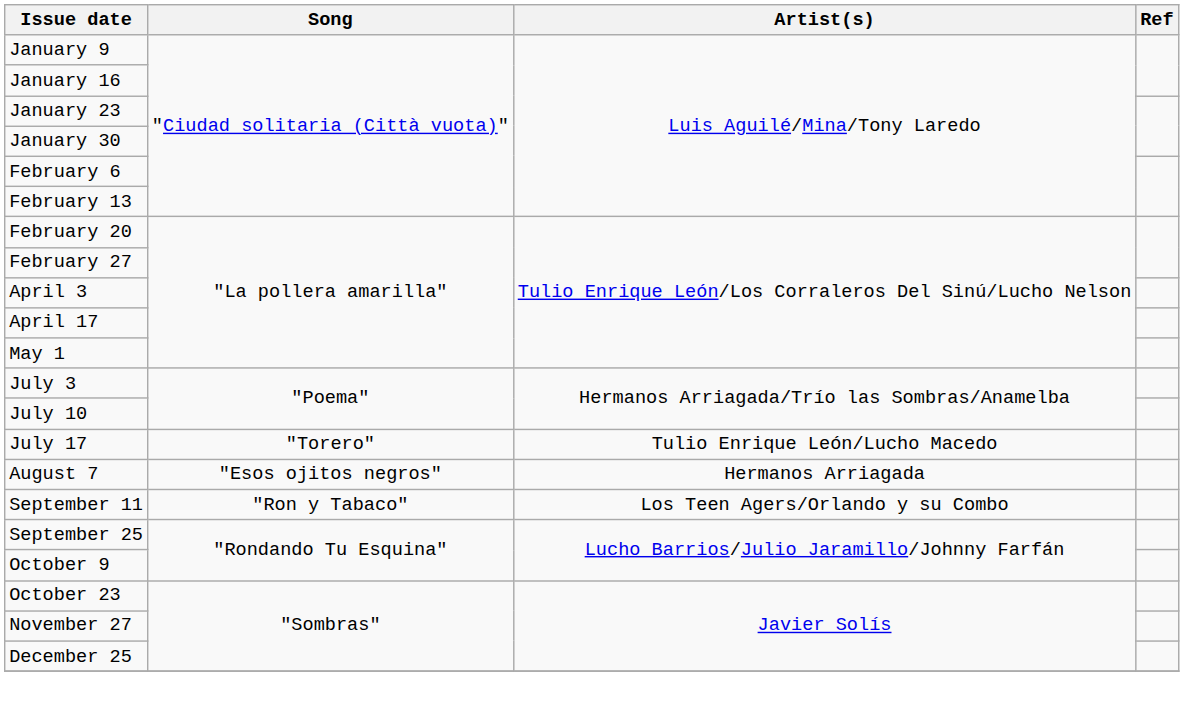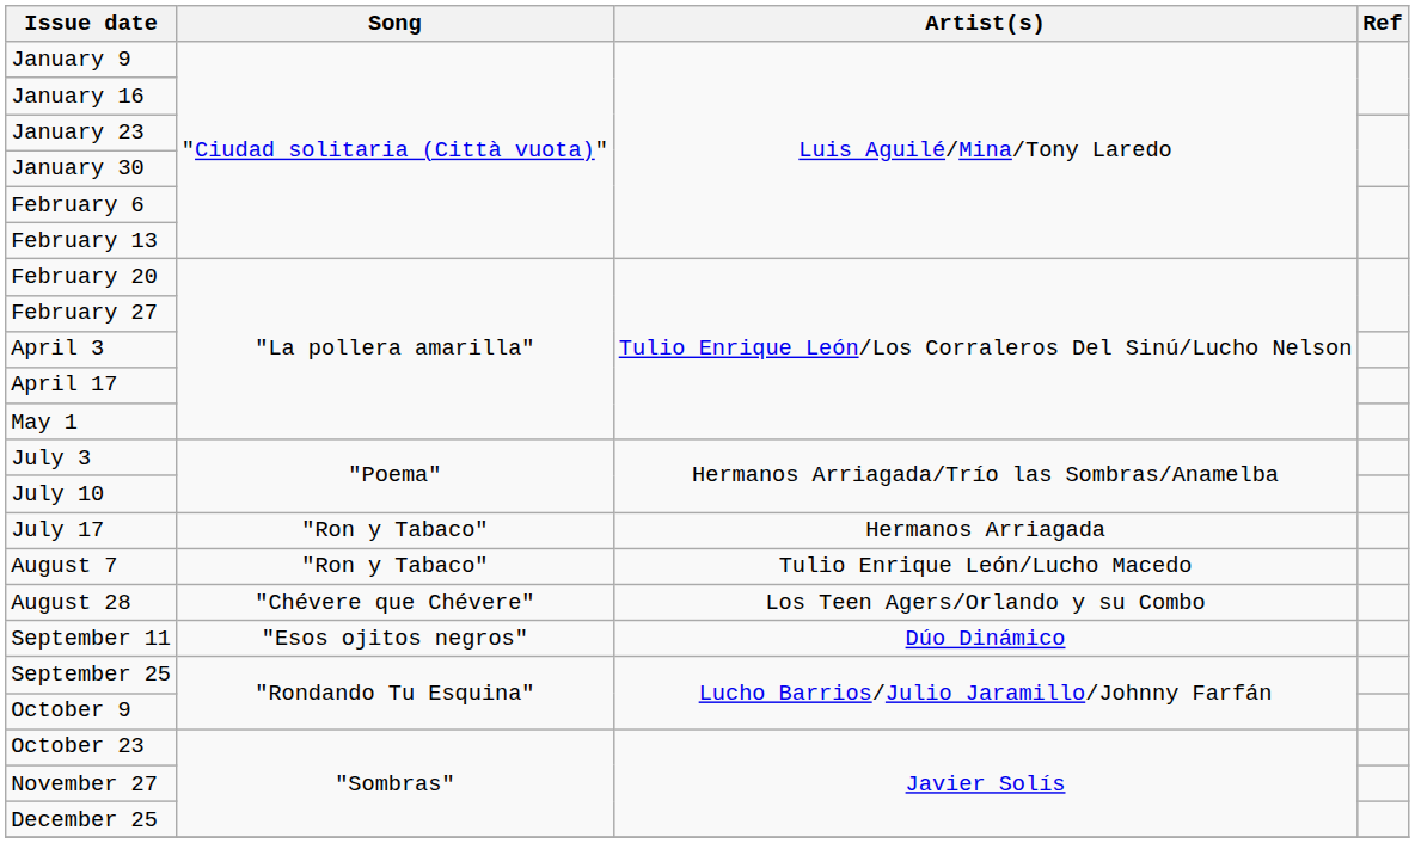 <table class="wikitable">
 <tr>
 <th>Issue date</th>
 <th>Song</th>
 <th>Artist(s)</th>
 <th>Ref</th>
 </tr>
 <tr>
 <td>January 9</td>
 <td align="center" rowspan="6">"<a href='#'>Ciudad solitaria (Città vuota)</a>"</td>
 <td align="center" rowspan="6"><a href='#'>Luis Aguilé</a>/<a href='#'>Mina</a>/Tony Laredo</td>
 <td align="center" rowspan="2"></td>
 </tr>
 <tr>
 <td>January 16</td>
 </tr>
 <tr>
 <td>January 23</td>
 <td align="center" rowspan="2"></td>
 </tr>
 <tr>
 <td>January 30</td>
 </tr>
 <tr>
 <td>February 6</td>
 <td align="center" rowspan="2"></td>
 </tr>
 <tr>
 <td>February 13</td>
 </tr>
 <tr>
 <td>February 20</td>
 <td align="center" rowspan="5">"La pollera amarilla"</td>
 <td align="center" rowspan="5"><a href='#'>Tulio Enrique León</a>/Los Corraleros Del Sinú/Lucho Nelson</td>
 <td align="center" rowspan="2"></td>
 </tr>
 <tr>
 <td>February 27</td>
 </tr>
 <tr>
 <td>April 3</td>
 <td></td>
 </tr>
 <tr>
 <td>April 17</td>
 <td></td>
 </tr>
 <tr>
 <td>May 1</td>
 <td></td>
 </tr>
 <tr>
 <td>July 3</td>
 <td align="center" rowspan="2">"Poema"</td>
 <td align="center" rowspan="2">Hermanos Arriagada/Trío las Sombras/Anamelba</td>
 <td></td>
 </tr>
 <tr>
 <td>July 10</td>
 <td></td>
 </tr>
 <tr>
 <td>July 17</td>
-<td align="center" rowspan="1">"Torero"</td>
+<td align="center" rowspan="1">"Ron y Tabaco"</td>
+<td align="center" rowspan="1">Hermanos Arriagada</td>
+<td></td>
+</tr>
+<tr>
+<td>August 7</td>
+<td align="center" rowspan="1">"Ron y Tabaco"</td>
 <td align="center" rowspan="1">Tulio Enrique León/Lucho Macedo</td>
 <td></td>
 </tr>
 <tr>
-<td>August 7</td>
-<td align="center" rowspan="1">"Esos ojitos negros"</td>
-<td align="center" rowspan="1">Hermanos Arriagada</td>
+<td>August 28</td>
+<td align="center" rowspan="1">"Chévere que Chévere"</td>
+<td align="center" rowspan="1">Los Teen Agers/Orlando y su Combo</td>
 <td></td>
 </tr>
 <tr>
 <td>September 11</td>
-<td align="center" rowspan="1">"Ron y Tabaco"</td>
-<td align="center" rowspan="1">Los Teen Agers/Orlando y su Combo</td>
+<td align="center" rowspan="1">"Esos ojitos negros"</td>
+<td align="center" rowspan="1"><a href='#'>Dúo Dinámico</a></td>
 <td></td>
 </tr>
 <tr>
 <td>September 25</td>
 <td align="center" rowspan="2">"Rondando Tu Esquina"</td>
 <td align="center" rowspan="2"><a href='#'>Lucho Barrios</a>/<a href='#'>Julio Jaramillo</a>/Johnny Farfán</td>
 <td></td>
 </tr>
 <tr>
 <td>October 9</td>
 <td></td>
 </tr>
 <tr>
 <td>October 23</td>
 <td align="center" rowspan="3">"Sombras"</td>
 <td align="center" rowspan="3"><a href='#'>Javier Solís</a></td>
 <td></td>
 </tr>
 <tr>
 <td>November 27</td>
 <td></td>
 </tr>
 <tr>
 <td>December 25</td>
 <td></td>
 </tr>
 <tr>
 </tr>
 </table>
